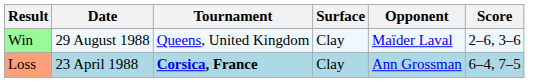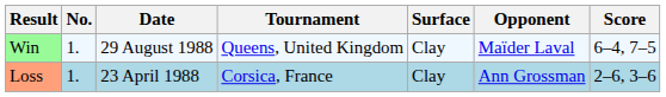 <table class="sortable wikitable" style=font-size:97%>
 <tr>
 <th>Result</th>
+<th>No.</th>
 <th>Date</th>
 <th>Tournament</th>
 <th>Surface</th>
 <th>Opponent</th>
 <th>Score</th>
 </tr>
 <tr style="background:#f0f8ff;">
 <td style="background:#98fb98;">Win</td>
+<td>1.</td>
 <td>29 August 1988</td>
 <td><a href='#'>Queens</a>, United Kingdom</td>
 <td>Clay</td>
 <td> <a href='#'>Maïder Laval</a></td>
-<td>2–6, 3–6</td>
+<td>6–4, 7–5</td>
 </tr>
 <tr bgcolor=lightblue>
 <td style="background:#ffa07a;">Loss</td>
+<td>1.</td>
 <td>23 April 1988</td>
-<td><strong><a href='#'>Corsica</a>, France</strong></td>
+<td><a href='#'>Corsica</a>, France</td>
 <td>Clay</td>
 <td> <a href='#'>Ann Grossman</a></td>
-<td>6–4, 7–5</td>
+<td>2–6, 3–6</td>
 </tr>
 </table>
